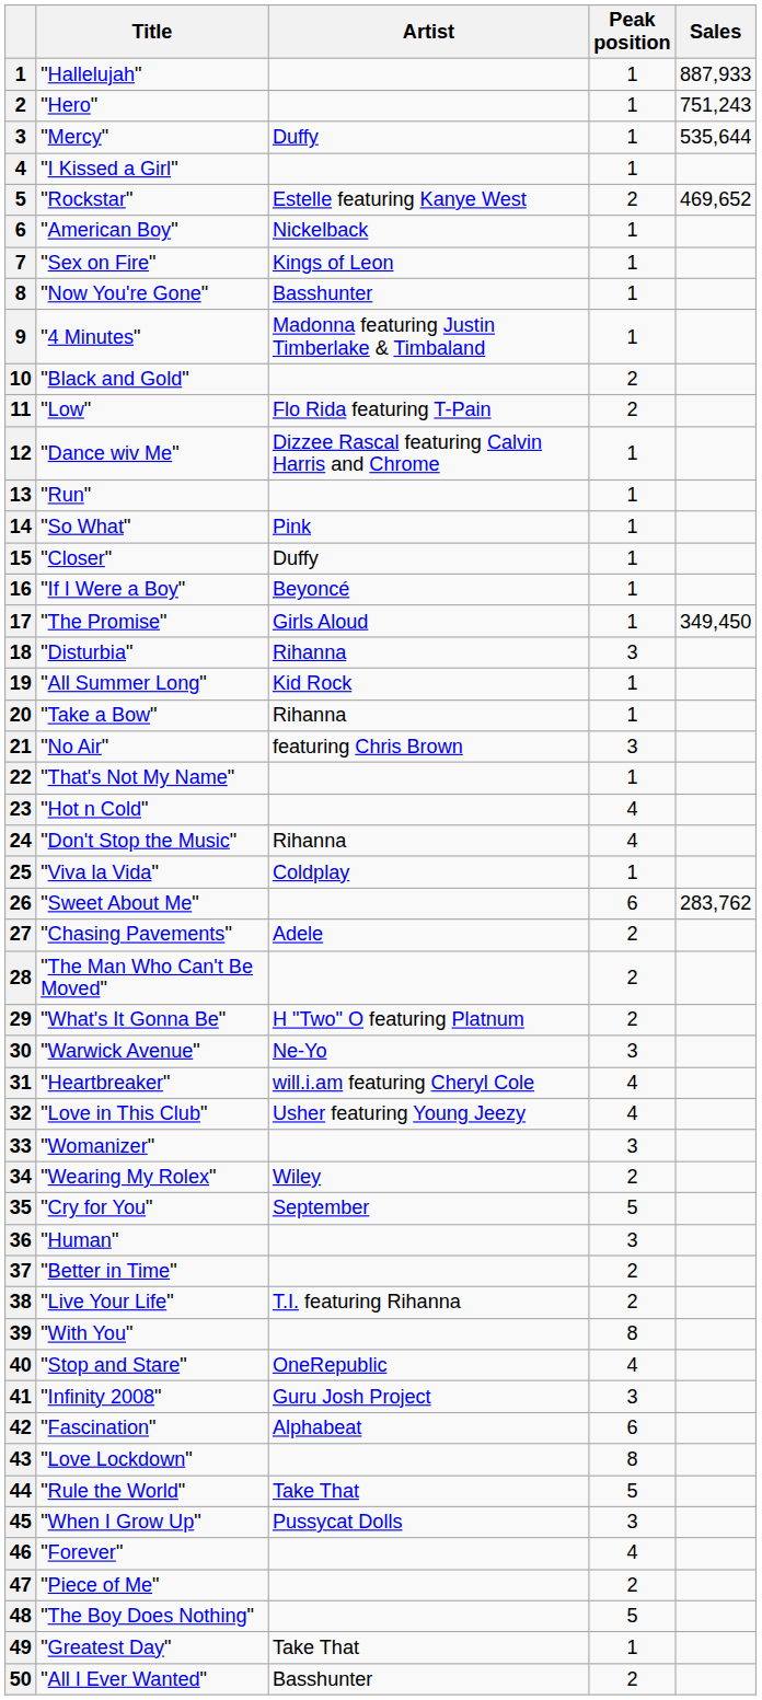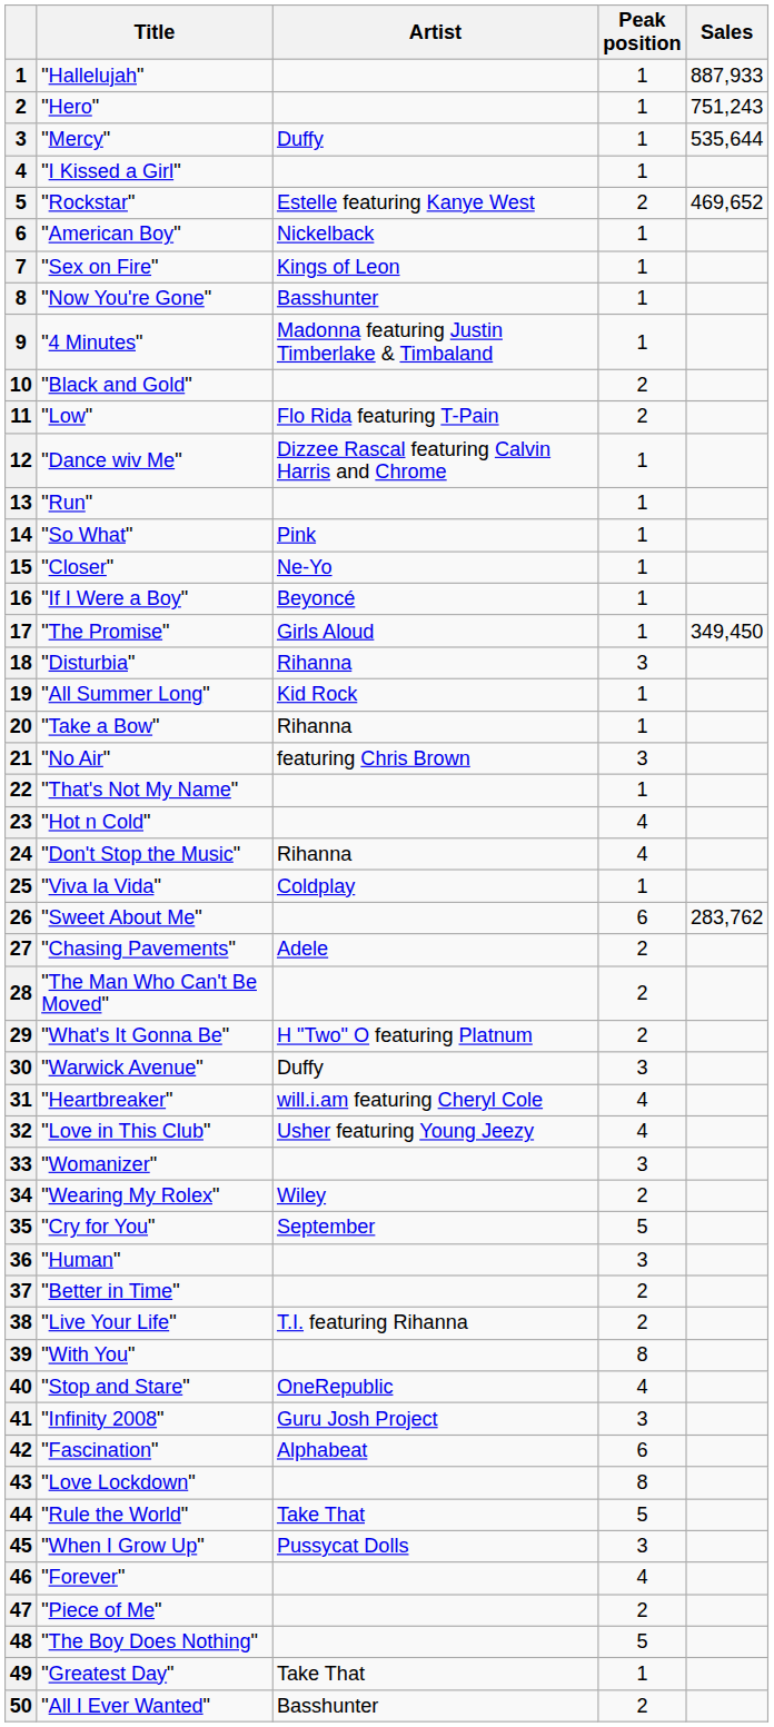 <table class="wikitable sortable plainrowheaders">
 <tr>
 <th scope=col></th>
 <th scope=col>Title</th>
 <th scope=col>Artist</th>
 <th scope=col>Peak<br>position</th>
 <th scope=col>Sales</th>
 </tr>
 <tr>
 <th scope=row style="text-align:center;">1</th>
 <td>"<a href='#'>Hallelujah</a>"</td>
 <td></td>
 <td align="center">1</td>
 <td align="right">887,933</td>
 </tr>
 <tr>
 <th scope=row style="text-align:center;">2</th>
 <td>"<a href='#'>Hero</a>"</td>
 <td></td>
 <td align="center">1</td>
 <td align="right">751,243</td>
 </tr>
 <tr>
 <th scope=row style="text-align:center;">3</th>
 <td>"<a href='#'>Mercy</a>"</td>
 <td><a href='#'>Duffy</a></td>
 <td align="center">1</td>
 <td align="right">535,644</td>
 </tr>
 <tr>
 <th scope=row style="text-align:center;">4</th>
 <td>"<a href='#'>I Kissed a Girl</a>"</td>
 <td></td>
 <td align="center">1</td>
 <td align="right"></td>
 </tr>
 <tr>
 <th scope=row style="text-align:center;">5</th>
 <td>"<a href='#'>Rockstar</a>"</td>
 <td><a href='#'>Estelle</a> featuring <a href='#'>Kanye West</a></td>
 <td align="center">2</td>
 <td align="right">469,652</td>
 </tr>
 <tr>
 <th scope=row style="text-align:center;">6</th>
 <td>"<a href='#'>American Boy</a>"</td>
 <td><a href='#'>Nickelback</a></td>
 <td align="center">1</td>
 <td align="right"></td>
 </tr>
 <tr>
 <th scope=row style="text-align:center;">7</th>
 <td>"<a href='#'>Sex on Fire</a>"</td>
 <td><a href='#'>Kings of Leon</a></td>
 <td align="center">1</td>
 <td align="right"></td>
 </tr>
 <tr>
 <th scope=row style="text-align:center;">8</th>
 <td>"<a href='#'>Now You're Gone</a>"</td>
 <td><a href='#'>Basshunter</a></td>
 <td align="center">1</td>
 <td align="right"></td>
 </tr>
 <tr>
 <th scope=row style="text-align:center;">9</th>
 <td>"<a href='#'>4 Minutes</a>"</td>
 <td><a href='#'>Madonna</a> featuring <a href='#'>Justin Timberlake</a> & <a href='#'>Timbaland</a></td>
 <td align="center">1</td>
 <td align="right"></td>
 </tr>
 <tr>
 <th scope=row style="text-align:center;">10</th>
 <td>"<a href='#'>Black and Gold</a>"</td>
 <td></td>
 <td align="center">2</td>
 <td align="right"></td>
 </tr>
 <tr>
 <th scope=row style="text-align:center;">11</th>
 <td>"<a href='#'>Low</a>"</td>
 <td><a href='#'>Flo Rida</a> featuring <a href='#'>T-Pain</a></td>
 <td align="center">2</td>
 <td></td>
 </tr>
 <tr>
 <th scope=row style="text-align:center;">12</th>
 <td>"<a href='#'>Dance wiv Me</a>"</td>
 <td><a href='#'>Dizzee Rascal</a> featuring <a href='#'>Calvin Harris</a> and <a href='#'>Chrome</a></td>
 <td align="center">1</td>
 <td></td>
 </tr>
 <tr>
 <th scope=row style="text-align:center;">13</th>
 <td>"<a href='#'>Run</a>"</td>
 <td></td>
 <td align="center">1</td>
 <td></td>
 </tr>
 <tr>
 <th scope=row style="text-align:center;">14</th>
 <td>"<a href='#'>So What</a>"</td>
 <td><a href='#'>Pink</a></td>
 <td align="center">1</td>
 <td></td>
 </tr>
 <tr>
 <th scope=row style="text-align:center;">15</th>
 <td>"<a href='#'>Closer</a>"</td>
-<td>Duffy</td>
+<td><a href='#'>Ne-Yo</a></td>
 <td align="center">1</td>
 <td></td>
 </tr>
 <tr>
 <th scope=row style="text-align:center;">16</th>
 <td>"<a href='#'>If I Were a Boy</a>"</td>
 <td><a href='#'>Beyoncé</a></td>
 <td align="center">1</td>
 <td></td>
 </tr>
 <tr>
 <th scope=row style="text-align:center;">17</th>
 <td>"<a href='#'>The Promise</a>"</td>
 <td><a href='#'>Girls Aloud</a></td>
 <td align="center">1</td>
 <td align="right">349,450</td>
 </tr>
 <tr>
 <th scope=row style="text-align:center;">18</th>
 <td>"<a href='#'>Disturbia</a>"</td>
 <td><a href='#'>Rihanna</a></td>
 <td align="center">3</td>
 <td></td>
 </tr>
 <tr>
 <th scope=row style="text-align:center;">19</th>
 <td>"<a href='#'>All Summer Long</a>"</td>
 <td><a href='#'>Kid Rock</a></td>
 <td align="center">1</td>
 <td></td>
 </tr>
 <tr>
 <th scope=row style="text-align:center;">20</th>
 <td>"<a href='#'>Take a Bow</a>"</td>
 <td>Rihanna</td>
 <td align="center">1</td>
 <td></td>
 </tr>
 <tr>
 <th scope=row style="text-align:center;">21</th>
 <td>"<a href='#'>No Air</a>"</td>
 <td> featuring <a href='#'>Chris Brown</a></td>
 <td align="center">3</td>
 <td></td>
 </tr>
 <tr>
 <th scope=row style="text-align:center;">22</th>
 <td>"<a href='#'>That's Not My Name</a>"</td>
 <td></td>
 <td align="center">1</td>
 <td></td>
 </tr>
 <tr>
 <th scope=row style="text-align:center;">23</th>
 <td>"<a href='#'>Hot n Cold</a>"</td>
 <td></td>
 <td align="center">4</td>
 <td></td>
 </tr>
 <tr>
 <th scope=row style="text-align:center;">24</th>
 <td>"<a href='#'>Don't Stop the Music</a>"</td>
 <td>Rihanna</td>
 <td align="center">4</td>
 <td></td>
 </tr>
 <tr>
 <th scope=row style="text-align:center;">25</th>
 <td>"<a href='#'>Viva la Vida</a>"</td>
 <td><a href='#'>Coldplay</a></td>
 <td align="center">1</td>
 <td></td>
 </tr>
 <tr>
 <th scope=row style="text-align:center;">26</th>
 <td>"<a href='#'>Sweet About Me</a>"</td>
 <td></td>
 <td align="center">6</td>
 <td align="right">283,762</td>
 </tr>
 <tr>
 <th scope=row style="text-align:center;">27</th>
 <td>"<a href='#'>Chasing Pavements</a>"</td>
 <td><a href='#'>Adele</a></td>
 <td align="center">2</td>
 <td></td>
 </tr>
 <tr>
 <th scope=row style="text-align:center;">28</th>
 <td>"<a href='#'>The Man Who Can't Be Moved</a>"</td>
 <td></td>
 <td align="center">2</td>
 <td></td>
 </tr>
 <tr>
 <th scope=row style="text-align:center;">29</th>
 <td>"<a href='#'>What's It Gonna Be</a>"</td>
 <td><a href='#'>H "Two" O</a> featuring <a href='#'>Platnum</a></td>
 <td align="center">2</td>
 <td></td>
 </tr>
 <tr>
 <th scope=row style="text-align:center;">30</th>
 <td>"<a href='#'>Warwick Avenue</a>"</td>
-<td><a href='#'>Ne-Yo</a></td>
+<td>Duffy</td>
 <td align="center">3</td>
 <td></td>
 </tr>
 <tr>
 <th scope=row style="text-align:center;">31</th>
 <td>"<a href='#'>Heartbreaker</a>"</td>
 <td><a href='#'>will.i.am</a> featuring <a href='#'>Cheryl Cole</a></td>
 <td align="center">4</td>
 <td></td>
 </tr>
 <tr>
 <th scope=row style="text-align:center;">32</th>
 <td>"<a href='#'>Love in This Club</a>"</td>
 <td><a href='#'>Usher</a> featuring <a href='#'>Young Jeezy</a></td>
 <td align="center">4</td>
 <td></td>
 </tr>
 <tr>
 <th scope=row style="text-align:center;">33</th>
 <td>"<a href='#'>Womanizer</a>"</td>
 <td></td>
 <td align="center">3</td>
 <td></td>
 </tr>
 <tr>
 <th scope=row style="text-align:center;">34</th>
 <td>"<a href='#'>Wearing My Rolex</a>"</td>
 <td><a href='#'>Wiley</a></td>
 <td align="center">2</td>
 <td></td>
 </tr>
 <tr>
 <th scope=row style="text-align:center;">35</th>
 <td>"<a href='#'>Cry for You</a>"</td>
 <td><a href='#'>September</a></td>
 <td align="center">5</td>
 <td></td>
 </tr>
 <tr>
 <th scope=row style="text-align:center;">36</th>
 <td>"<a href='#'>Human</a>"</td>
 <td></td>
 <td align="center">3</td>
 <td></td>
 </tr>
 <tr>
 <th scope=row style="text-align:center;">37</th>
 <td>"<a href='#'>Better in Time</a>"</td>
 <td></td>
 <td align="center">2</td>
 <td></td>
 </tr>
 <tr>
 <th scope=row style="text-align:center;">38</th>
 <td>"<a href='#'>Live Your Life</a>"</td>
 <td><a href='#'>T.I.</a> featuring Rihanna</td>
 <td align="center">2</td>
 <td></td>
 </tr>
 <tr>
 <th scope=row style="text-align:center;">39</th>
 <td>"<a href='#'>With You</a>"</td>
 <td></td>
 <td align="center">8</td>
 <td></td>
 </tr>
 <tr>
 <th scope=row style="text-align:center;">40</th>
 <td>"<a href='#'>Stop and Stare</a>"</td>
 <td><a href='#'>OneRepublic</a></td>
 <td align="center">4</td>
 <td></td>
 </tr>
 <tr>
 <th scope=row style="text-align:center;">41</th>
 <td>"<a href='#'>Infinity 2008</a>"</td>
 <td><a href='#'>Guru Josh Project</a></td>
 <td align="center">3</td>
 <td></td>
 </tr>
 <tr>
 <th scope=row style="text-align:center;">42</th>
 <td>"<a href='#'>Fascination</a>"</td>
 <td><a href='#'>Alphabeat</a></td>
 <td align="center">6</td>
 <td></td>
 </tr>
 <tr>
 <th scope=row style="text-align:center;">43</th>
 <td>"<a href='#'>Love Lockdown</a>"</td>
 <td></td>
 <td align="center">8</td>
 <td></td>
 </tr>
 <tr>
 <th scope=row style="text-align:center;">44</th>
 <td>"<a href='#'>Rule the World</a>"</td>
 <td><a href='#'>Take That</a></td>
 <td align="center">5</td>
 <td></td>
 </tr>
 <tr>
 <th scope=row style="text-align:center;">45</th>
 <td>"<a href='#'>When I Grow Up</a>"</td>
 <td><a href='#'>Pussycat Dolls</a></td>
 <td align="center">3</td>
 <td></td>
 </tr>
 <tr>
 <th scope=row style="text-align:center;">46</th>
 <td>"<a href='#'>Forever</a>"</td>
 <td></td>
 <td align="center">4</td>
 <td></td>
 </tr>
 <tr>
 <th scope=row style="text-align:center;">47</th>
 <td>"<a href='#'>Piece of Me</a>"</td>
 <td></td>
 <td align="center">2</td>
 <td></td>
 </tr>
 <tr>
 <th scope=row style="text-align:center;">48</th>
 <td>"<a href='#'>The Boy Does Nothing</a>"</td>
 <td></td>
 <td align="center">5</td>
 <td></td>
 </tr>
 <tr>
 <th scope=row style="text-align:center;">49</th>
 <td>"<a href='#'>Greatest Day</a>"</td>
 <td>Take That</td>
 <td align="center">1</td>
 <td></td>
 </tr>
 <tr>
 <th scope=row style="text-align:center;">50</th>
 <td>"<a href='#'>All I Ever Wanted</a>"</td>
 <td>Basshunter</td>
 <td align="center">2</td>
 <td></td>
 </tr>
 </table>
